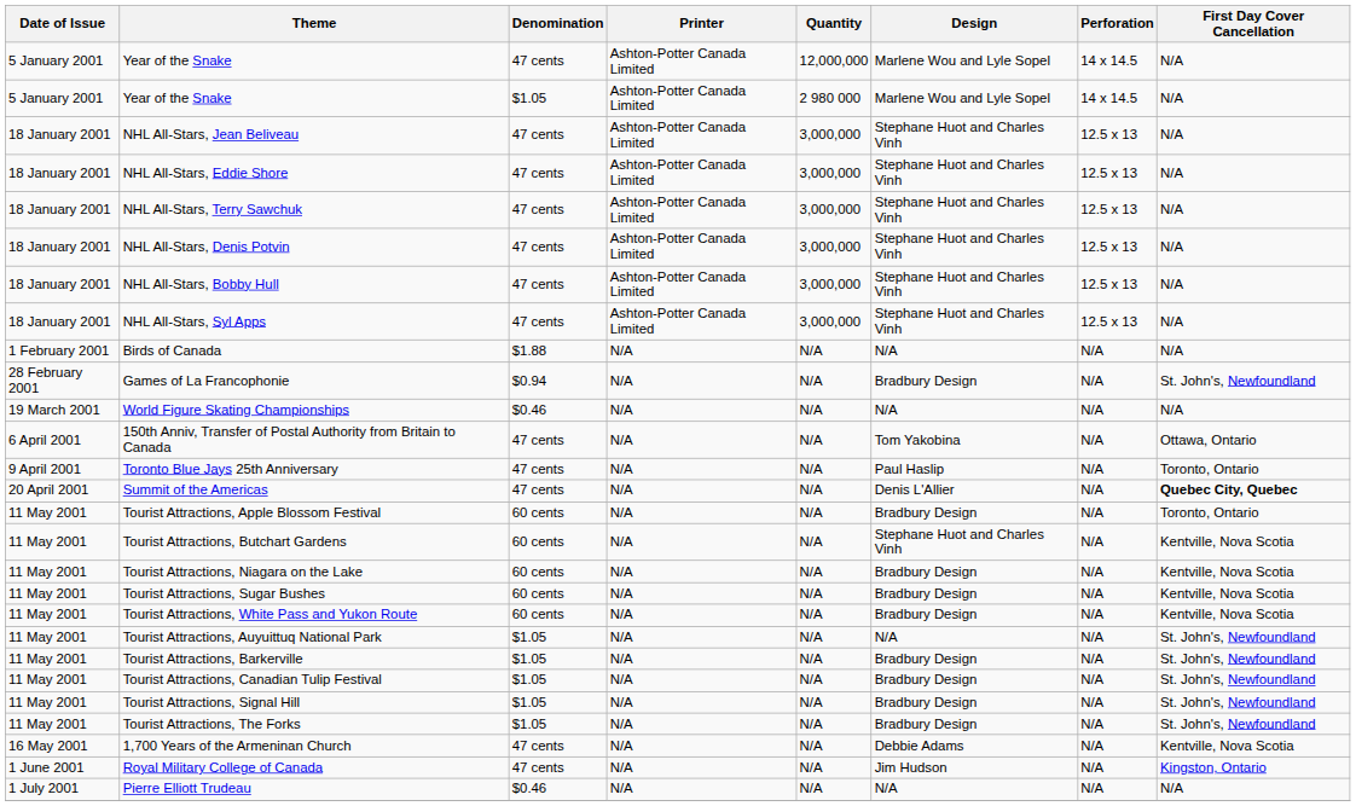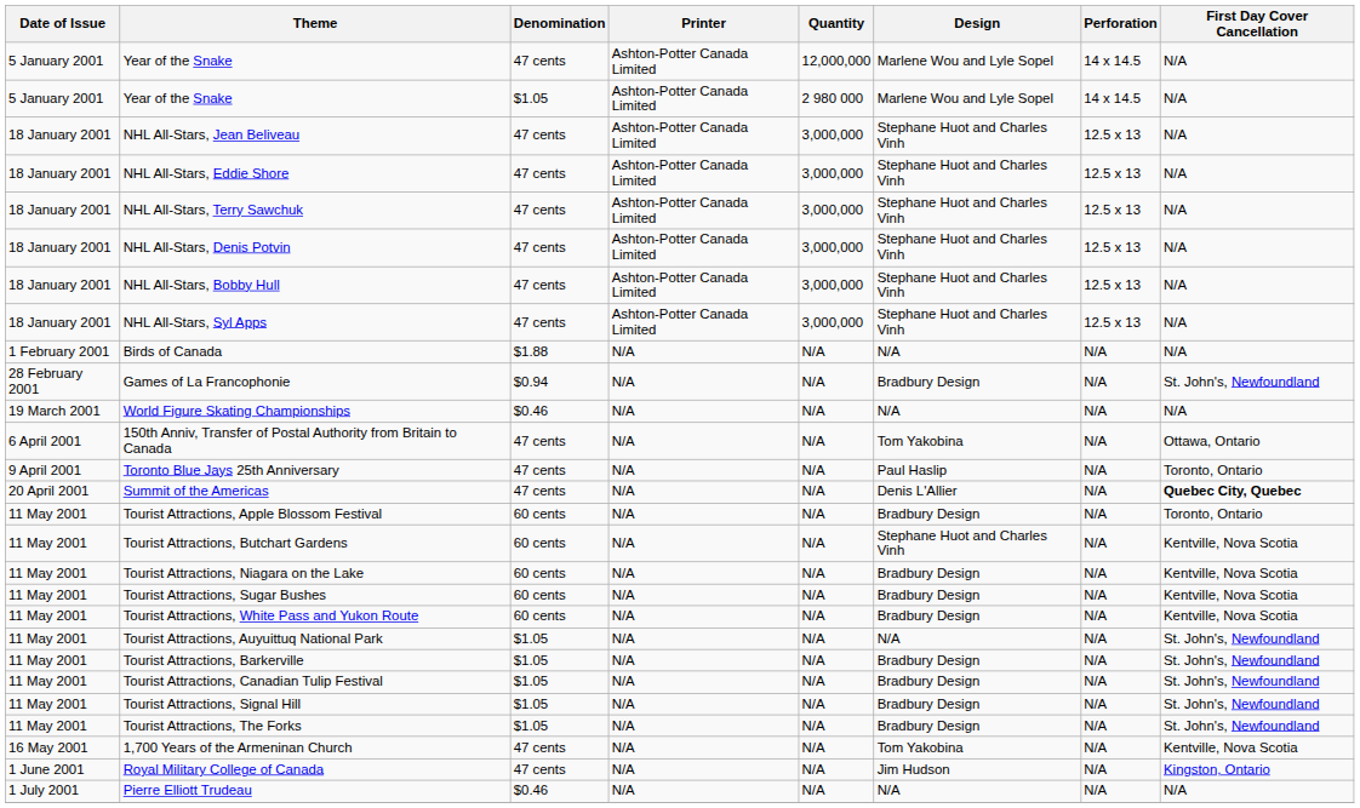 <table class="wikitable sortable">
 <tr>
 <th>Date of Issue</th>
 <th>Theme</th>
 <th>Denomination</th>
 <th>Printer</th>
 <th>Quantity</th>
 <th>Design</th>
 <th>Perforation</th>
 <th>First Day Cover Cancellation</th>
 </tr>
 <tr>
 <td>5 January 2001</td>
 <td>Year of the <a href='#'>Snake</a></td>
 <td>47 cents</td>
 <td>Ashton-Potter Canada Limited</td>
 <td>12,000,000</td>
 <td>Marlene Wou and Lyle Sopel</td>
 <td>14 x 14.5</td>
 <td>N/A</td>
 </tr>
 <tr>
 <td>5 January 2001</td>
 <td>Year of the <a href='#'>Snake</a></td>
 <td>$1.05</td>
 <td>Ashton-Potter Canada Limited</td>
 <td>2 980 000</td>
 <td>Marlene Wou and Lyle Sopel</td>
 <td>14 x 14.5</td>
 <td>N/A</td>
 </tr>
 <tr>
 <td>18 January 2001</td>
 <td>NHL All-Stars, <a href='#'>Jean Beliveau</a></td>
 <td>47 cents</td>
 <td>Ashton-Potter Canada Limited</td>
 <td>3,000,000</td>
 <td>Stephane Huot and Charles Vinh</td>
 <td>12.5 x 13</td>
 <td>N/A</td>
 </tr>
 <tr>
 <td>18 January 2001</td>
 <td>NHL All-Stars, <a href='#'>Eddie Shore</a></td>
 <td>47 cents</td>
 <td>Ashton-Potter Canada Limited</td>
 <td>3,000,000</td>
 <td>Stephane Huot and Charles Vinh</td>
 <td>12.5 x 13</td>
 <td>N/A</td>
 </tr>
 <tr>
 <td>18 January 2001</td>
 <td>NHL All-Stars, <a href='#'>Terry Sawchuk</a></td>
 <td>47 cents</td>
 <td>Ashton-Potter Canada Limited</td>
 <td>3,000,000</td>
 <td>Stephane Huot and Charles Vinh</td>
 <td>12.5 x 13</td>
 <td>N/A</td>
 </tr>
 <tr>
 <td>18 January 2001</td>
 <td>NHL All-Stars, <a href='#'>Denis Potvin</a></td>
 <td>47 cents</td>
 <td>Ashton-Potter Canada Limited</td>
 <td>3,000,000</td>
 <td>Stephane Huot and Charles Vinh</td>
 <td>12.5 x 13</td>
 <td>N/A</td>
 </tr>
 <tr>
 <td>18 January 2001</td>
 <td>NHL All-Stars, <a href='#'>Bobby Hull</a></td>
 <td>47 cents</td>
 <td>Ashton-Potter Canada Limited</td>
 <td>3,000,000</td>
 <td>Stephane Huot and Charles Vinh</td>
 <td>12.5 x 13</td>
 <td>N/A</td>
 </tr>
 <tr>
 <td>18 January 2001</td>
 <td>NHL All-Stars, <a href='#'>Syl Apps</a></td>
 <td>47 cents</td>
 <td>Ashton-Potter Canada Limited</td>
 <td>3,000,000</td>
 <td>Stephane Huot and Charles Vinh</td>
 <td>12.5 x 13</td>
 <td>N/A</td>
 </tr>
 <tr>
 <td>1 February 2001</td>
 <td>Birds of Canada</td>
 <td>$1.88</td>
 <td>N/A</td>
 <td>N/A</td>
 <td>N/A</td>
 <td>N/A</td>
 <td>N/A</td>
 </tr>
 <tr>
 <td>28 February 2001</td>
 <td>Games of La Francophonie</td>
 <td>$0.94</td>
 <td>N/A</td>
 <td>N/A</td>
 <td>Bradbury Design</td>
 <td>N/A</td>
 <td>St. John's, <a href='#'>Newfoundland</a></td>
 </tr>
 <tr>
 <td>19 March 2001</td>
 <td><a href='#'>World Figure Skating Championships</a></td>
 <td>$0.46</td>
 <td>N/A</td>
 <td>N/A</td>
 <td>N/A</td>
 <td>N/A</td>
 <td>N/A</td>
 </tr>
 <tr>
 <td>6 April 2001</td>
 <td>150th Anniv, Transfer of Postal Authority from Britain to Canada</td>
 <td>47 cents</td>
 <td>N/A</td>
 <td>N/A</td>
 <td>Tom Yakobina</td>
 <td>N/A</td>
 <td>Ottawa, Ontario</td>
 </tr>
 <tr>
 <td>9 April 2001</td>
 <td><a href='#'>Toronto Blue Jays</a> 25th Anniversary</td>
 <td>47 cents</td>
 <td>N/A</td>
 <td>N/A</td>
 <td>Paul Haslip</td>
 <td>N/A</td>
 <td>Toronto, Ontario</td>
 </tr>
 <tr>
 <td>20 April 2001</td>
 <td><a href='#'>Summit of the Americas</a></td>
 <td>47 cents</td>
 <td>N/A</td>
 <td>N/A</td>
 <td>Denis L'Allier</td>
 <td>N/A</td>
 <td><strong>Quebec City, Quebec</strong></td>
 </tr>
 <tr>
 <td>11 May 2001</td>
 <td>Tourist Attractions, Apple Blossom Festival</td>
 <td>60 cents</td>
 <td>N/A</td>
 <td>N/A</td>
 <td>Bradbury Design</td>
 <td>N/A</td>
 <td>Toronto, Ontario</td>
 </tr>
 <tr>
 <td>11 May 2001</td>
 <td>Tourist Attractions, Butchart Gardens</td>
 <td>60 cents</td>
 <td>N/A</td>
 <td>N/A</td>
 <td>Stephane Huot and Charles Vinh</td>
 <td>N/A</td>
 <td>Kentville, Nova Scotia</td>
 </tr>
 <tr>
 <td>11 May 2001</td>
 <td>Tourist Attractions, Niagara on the Lake</td>
 <td>60 cents</td>
 <td>N/A</td>
 <td>N/A</td>
 <td>Bradbury Design</td>
 <td>N/A</td>
 <td>Kentville, Nova Scotia</td>
 </tr>
 <tr>
 <td>11 May 2001</td>
 <td>Tourist Attractions, Sugar Bushes</td>
 <td>60 cents</td>
 <td>N/A</td>
 <td>N/A</td>
 <td>Bradbury Design</td>
 <td>N/A</td>
 <td>Kentville, Nova Scotia</td>
 </tr>
 <tr>
 <td>11 May 2001</td>
 <td>Tourist Attractions, <a href='#'>White Pass and Yukon Route</a></td>
 <td>60 cents</td>
 <td>N/A</td>
 <td>N/A</td>
 <td>Bradbury Design</td>
 <td>N/A</td>
 <td>Kentville, Nova Scotia</td>
 </tr>
 <tr>
 <td>11 May 2001</td>
 <td>Tourist Attractions, Auyuittuq National Park</td>
 <td>$1.05</td>
 <td>N/A</td>
 <td>N/A</td>
 <td>N/A</td>
 <td>N/A</td>
 <td>St. John's, <a href='#'>Newfoundland</a></td>
 </tr>
 <tr>
 <td>11 May 2001</td>
 <td>Tourist Attractions, Barkerville</td>
 <td>$1.05</td>
 <td>N/A</td>
 <td>N/A</td>
 <td>Bradbury Design</td>
 <td>N/A</td>
 <td>St. John's, <a href='#'>Newfoundland</a></td>
 </tr>
 <tr>
 <td>11 May 2001</td>
 <td>Tourist Attractions, Canadian Tulip Festival</td>
 <td>$1.05</td>
 <td>N/A</td>
 <td>N/A</td>
 <td>Bradbury Design</td>
 <td>N/A</td>
 <td>St. John's, <a href='#'>Newfoundland</a></td>
 </tr>
 <tr>
 <td>11 May 2001</td>
 <td>Tourist Attractions, Signal Hill</td>
 <td>$1.05</td>
 <td>N/A</td>
 <td>N/A</td>
 <td>Bradbury Design</td>
 <td>N/A</td>
 <td>St. John's, <a href='#'>Newfoundland</a></td>
 </tr>
 <tr>
 <td>11 May 2001</td>
 <td>Tourist Attractions, The Forks</td>
 <td>$1.05</td>
 <td>N/A</td>
 <td>N/A</td>
 <td>Bradbury Design</td>
 <td>N/A</td>
 <td>St. John's, <a href='#'>Newfoundland</a></td>
 </tr>
 <tr>
 <td>16 May 2001</td>
 <td>1,700 Years of the Armeninan Church</td>
 <td>47 cents</td>
 <td>N/A</td>
 <td>N/A</td>
-<td>Debbie Adams</td>
+<td>Tom Yakobina</td>
 <td>N/A</td>
 <td>Kentville, Nova Scotia</td>
 </tr>
 <tr>
 <td>1 June 2001</td>
 <td><a href='#'>Royal Military College of Canada</a></td>
 <td>47 cents</td>
 <td>N/A</td>
 <td>N/A</td>
 <td>Jim Hudson</td>
 <td>N/A</td>
 <td><a href='#'>Kingston, Ontario</a></td>
 </tr>
 <tr>
 <td>1 July 2001</td>
 <td><a href='#'>Pierre Elliott Trudeau</a></td>
 <td>$0.46</td>
 <td>N/A</td>
 <td>N/A</td>
 <td>N/A</td>
 <td>N/A</td>
 <td>N/A</td>
 </tr>
 <tr>
 </tr>
 </table>
